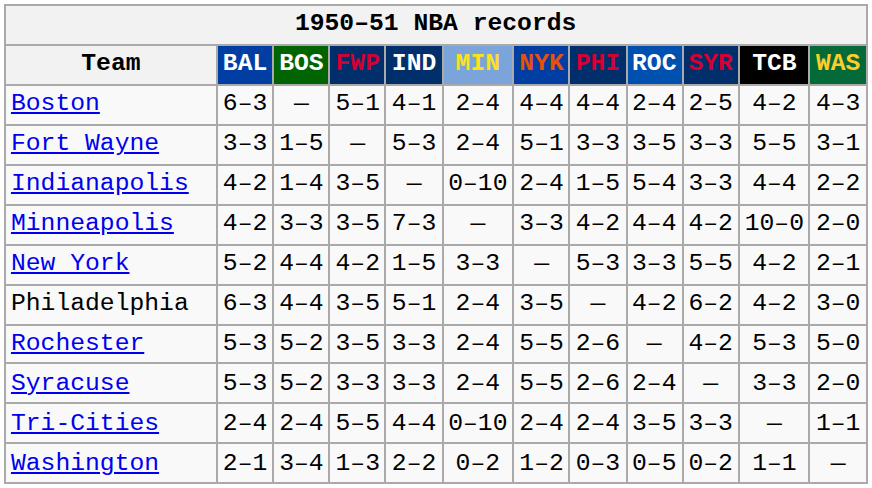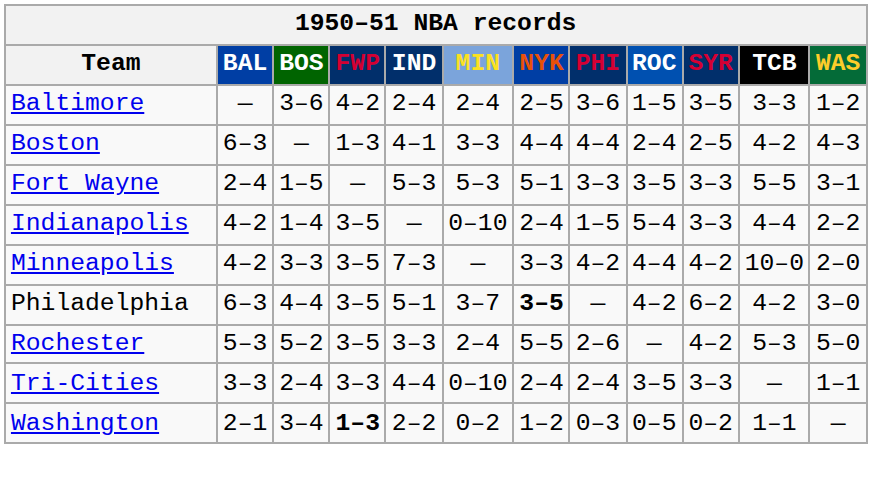 <table class="wikitable" style="font-size:95%; text-align:center;">
 <tr>
 <th colspan=12>1950–51 NBA records</th>
 </tr>
 <tr>
 <th width=100>Team</th>
 <th style="background:#003EA4;color:#FFFFFF;width=35">BAL</th>
 <th style="background:#006400;color:#FFFFFF;width=35">BOS</th>
 <th style="background:#012F6B;color:#D40032;width=35">FWP</th>
 <th style="background:#012F6B;color:#FFFFFF;width=35">IND</th>
 <th style="background:#7BA4DB;color:#FBE122;width=35">MIN</th>
 <th style="background:#003EA4;color:#E85109;width=35">NYK</th>
 <th style="background:#012F6B;color:#D50033;width=35">PHI</th>
 <th style="background:#0050B0;color:#FFFFFF;width=35">ROC</th>
 <th style="background:#012F6B;color:#D50033;width=35">SYR</th>
 <th style="background:#000000;color:#FFFFFF;width=35">TCB</th>
 <th style="background:#046B38;color:#FECD2A;width=35">WAS</th>
 </tr>
 <tr>
+<td style="text-align:left;"><a href='#'>Baltimore</a></td>
+<td>—</td>
+<td>3–6</td>
+<td>4–2</td>
+<td>2–4</td>
+<td>2–4</td>
+<td>2–5</td>
+<td>3–6</td>
+<td>1–5</td>
+<td>3–5</td>
+<td>3–3</td>
+<td>1–2</td>
+</tr>
+<tr>
 <td style="text-align:left;"><a href='#'>Boston</a></td>
 <td>6–3</td>
 <td>—</td>
-<td>5–1</td>
+<td>1–3</td>
 <td>4–1</td>
-<td>2–4</td>
+<td>3–3</td>
 <td>4–4</td>
 <td>4–4</td>
 <td>2–4</td>
 <td>2–5</td>
 <td>4–2</td>
 <td>4–3</td>
 </tr>
 <tr>
 <td style="text-align:left;"><a href='#'>Fort Wayne</a></td>
-<td>3–3</td>
+<td>2–4</td>
 <td>1–5</td>
 <td>—</td>
 <td>5–3</td>
-<td>2–4</td>
+<td>5–3</td>
 <td>5–1</td>
 <td>3–3</td>
 <td>3–5</td>
 <td>3–3</td>
 <td>5–5</td>
 <td>3–1</td>
 </tr>
 <tr>
 <td style="text-align:left;"><a href='#'>Indianapolis</a></td>
 <td>4–2</td>
 <td>1–4</td>
 <td>3–5</td>
 <td>—</td>
 <td>0–10</td>
 <td>2–4</td>
 <td>1–5</td>
 <td>5–4</td>
 <td>3–3</td>
 <td>4–4</td>
 <td>2–2</td>
 </tr>
 <tr>
 <td style="text-align:left;"><a href='#'>Minneapolis</a></td>
 <td>4–2</td>
 <td>3–3</td>
 <td>3–5</td>
 <td>7–3</td>
 <td>—</td>
 <td>3–3</td>
 <td>4–2</td>
 <td>4–4</td>
 <td>4–2</td>
 <td>10–0</td>
 <td>2–0</td>
 </tr>
 <tr>
-<td style="text-align:left;"><a href='#'>New York</a></td>
-<td>5–2</td>
-<td>4–4</td>
-<td>4–2</td>
-<td>1–5</td>
-<td>3–3</td>
-<td>—</td>
-<td>5–3</td>
-<td>3–3</td>
-<td>5–5</td>
-<td>4–2</td>
-<td>2–1</td>
-</tr>
-<tr>
 <td style="text-align:left;">Philadelphia</td>
 <td>6–3</td>
 <td>4–4</td>
 <td>3–5</td>
 <td>5–1</td>
-<td>2–4</td>
-<td>3–5</td>
+<td>3–7</td>
+<td><strong>3–5</strong></td>
 <td>—</td>
 <td>4–2</td>
 <td>6–2</td>
 <td>4–2</td>
 <td>3–0</td>
 </tr>
 <tr>
 <td style="text-align:left;"><a href='#'>Rochester</a></td>
 <td>5–3</td>
 <td>5–2</td>
 <td>3–5</td>
 <td>3–3</td>
 <td>2–4</td>
 <td>5–5</td>
 <td>2–6</td>
 <td>—</td>
 <td>4–2</td>
 <td>5–3</td>
 <td>5–0</td>
 </tr>
 <tr>
-<td style="text-align:left;"><a href='#'>Syracuse</a></td>
-<td>5–3</td>
-<td>5–2</td>
-<td>3–3</td>
+<td style="text-align:left;"><a href='#'>Tri-Cities</a></td>
 <td>3–3</td>
 <td>2–4</td>
-<td>5–5</td>
-<td>2–6</td>
-<td>2–4</td>
-<td>—</td>
 <td>3–3</td>
-<td>2–0</td>
-</tr>
-<tr>
-<td style="text-align:left;"><a href='#'>Tri-Cities</a></td>
-<td>2–4</td>
-<td>2–4</td>
-<td>5–5</td>
 <td>4–4</td>
 <td>0–10</td>
 <td>2–4</td>
 <td>2–4</td>
 <td>3–5</td>
 <td>3–3</td>
 <td>—</td>
 <td>1–1</td>
 </tr>
 <tr>
 <td style="text-align:left;"><a href='#'>Washington</a></td>
 <td>2–1</td>
 <td>3–4</td>
-<td>1–3</td>
+<td><strong>1–3</strong></td>
 <td>2–2</td>
 <td>0–2</td>
 <td>1–2</td>
 <td>0–3</td>
 <td>0–5</td>
 <td>0–2</td>
 <td>1–1</td>
 <td>—</td>
 </tr>
 </table>
